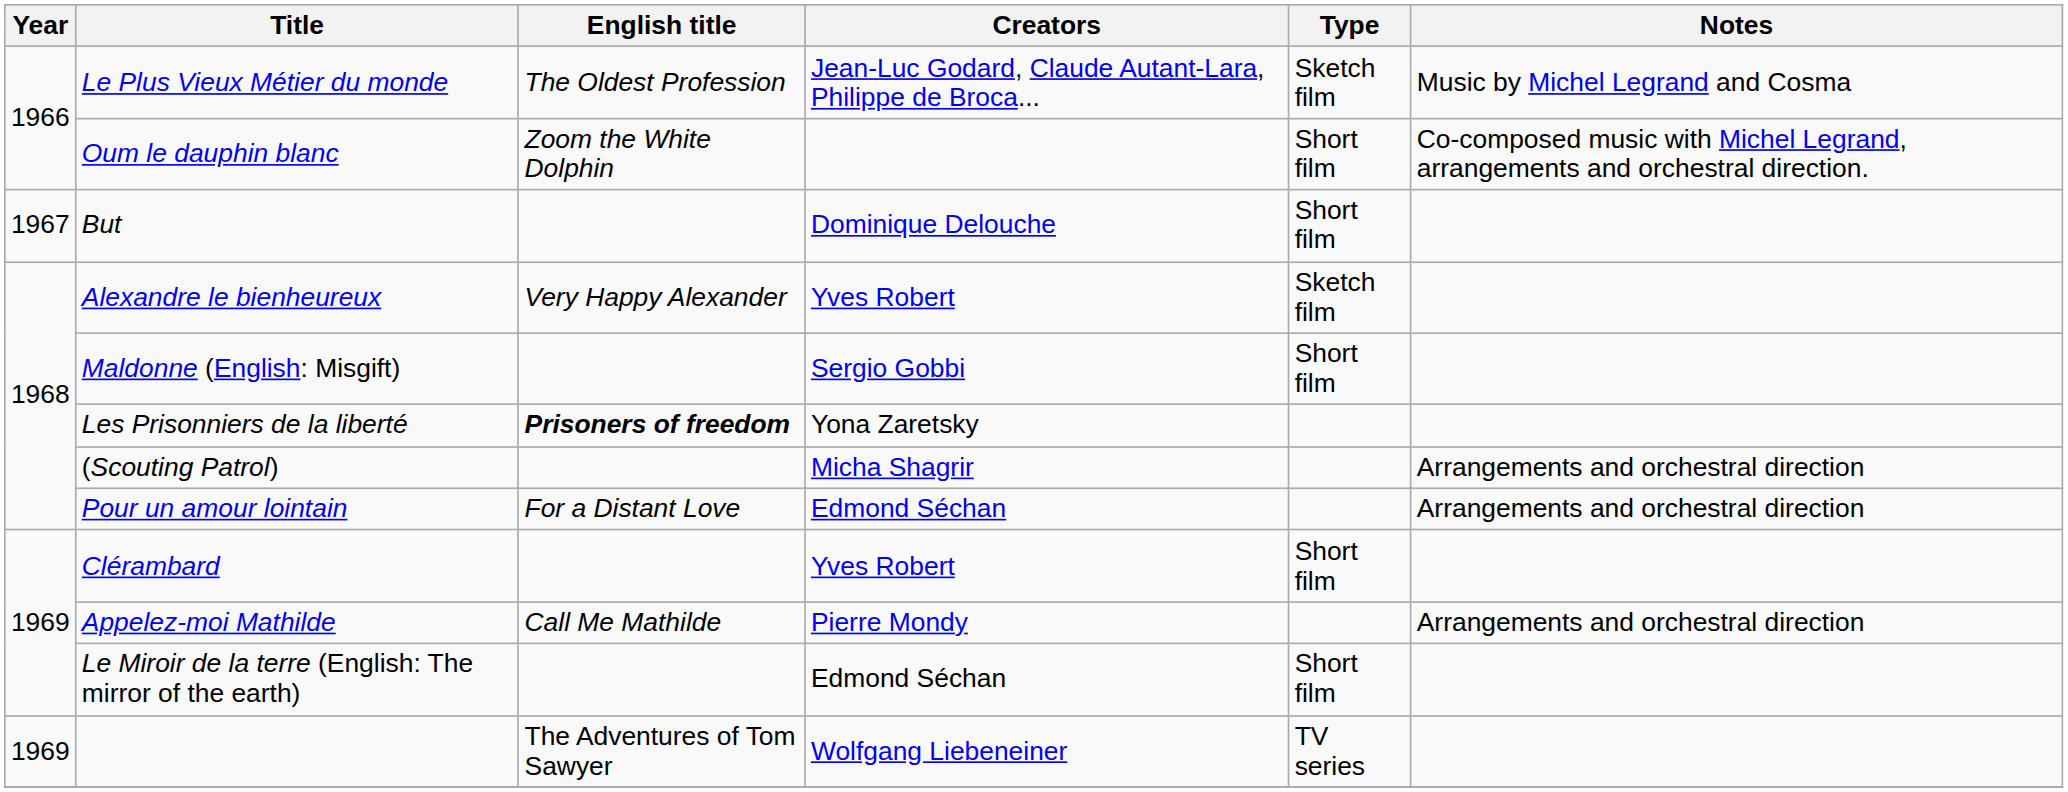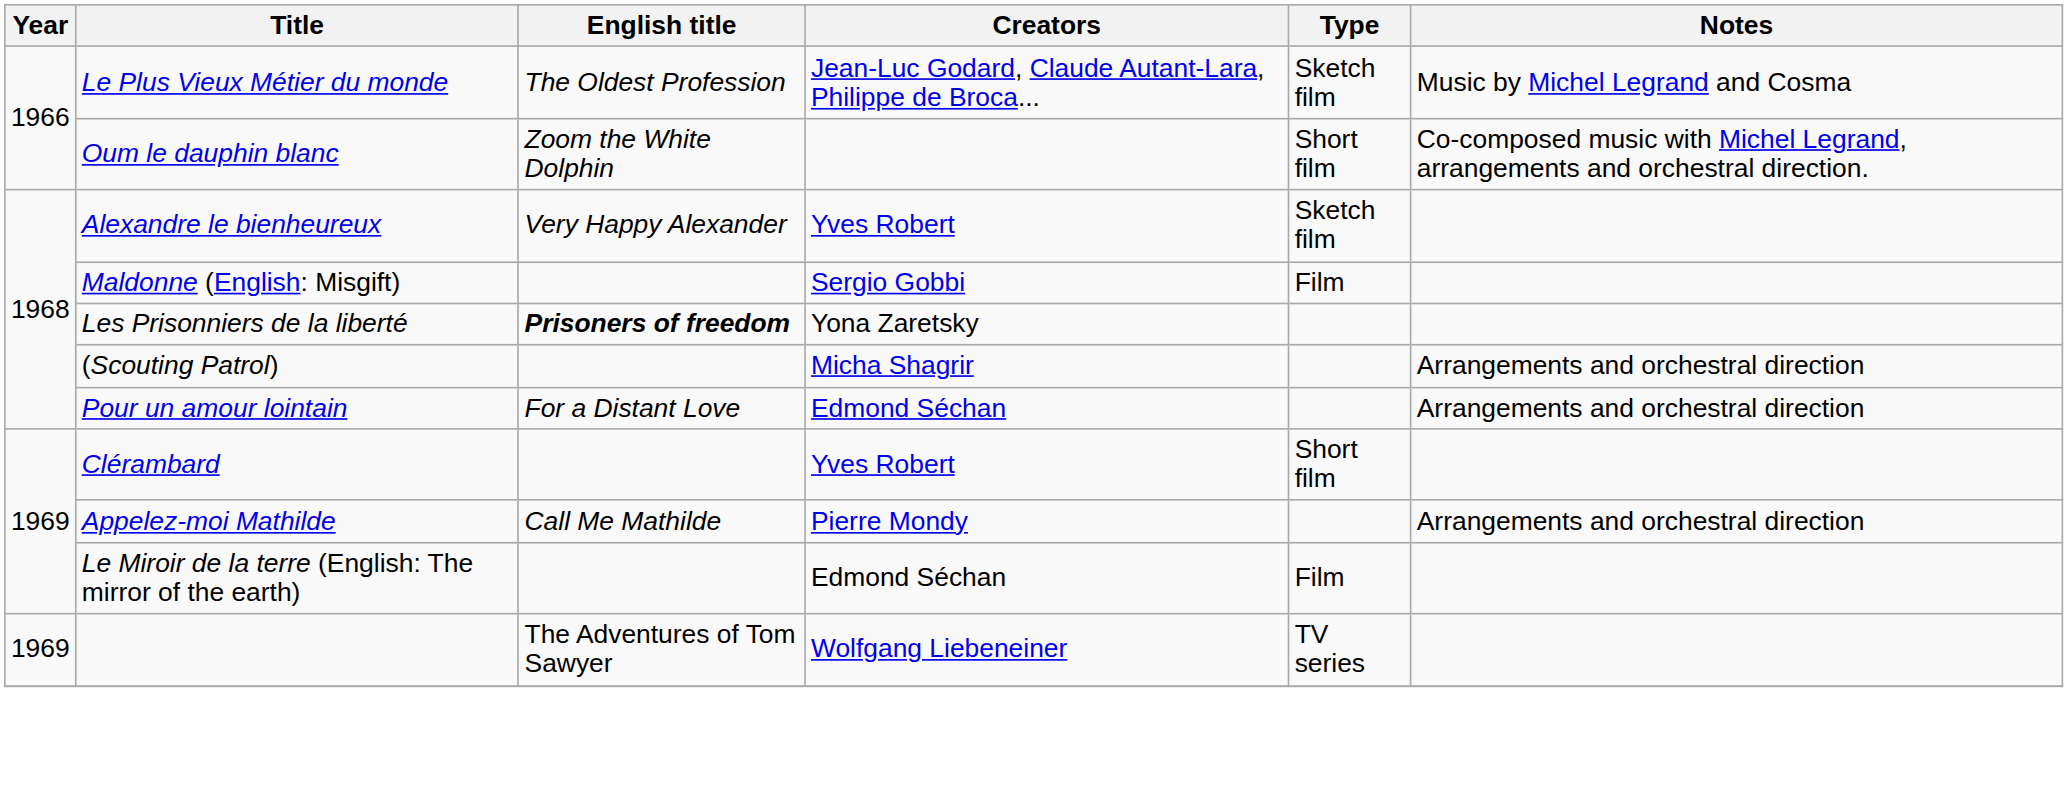 <table class="wikitable sortable">
 <tr>
 <th>Year</th>
 <th>Title</th>
 <th>English title</th>
 <th>Creators</th>
 <th>Type</th>
 <th>Notes</th>
 </tr>
 <tr>
 <td rowspan="2">1966</td>
 <td><em><a href='#'>Le Plus Vieux Métier du monde</a></em></td>
 <td><em>The Oldest Profession</em></td>
 <td><a href='#'>Jean-Luc Godard</a>, <a href='#'>Claude Autant-Lara</a>, <a href='#'>Philippe de Broca</a>...</td>
 <td>Sketch film</td>
 <td>Music by <a href='#'>Michel Legrand</a> and Cosma</td>
 </tr>
 <tr>
 <td><em><a href='#'>Oum le dauphin blanc</a></em></td>
 <td><em>Zoom the White Dolphin</em></td>
 <td></td>
 <td>Short film</td>
 <td>Co-composed music with <a href='#'>Michel Legrand</a>, arrangements and orchestral direction.</td>
 </tr>
 <tr>
-<td>1967</td>
-<td><em>But</em></td>
-<td></td>
-<td><a href='#'>Dominique Delouche</a></td>
-<td>Short film</td>
-<td></td>
-</tr>
-<tr>
 <td rowspan="5">1968</td>
 <td><em><a href='#'>Alexandre le bienheureux</a></em></td>
 <td><em>Very Happy Alexander</em></td>
 <td><a href='#'>Yves Robert</a></td>
 <td>Sketch film</td>
 <td></td>
 </tr>
 <tr>
 <td><em><a href='#'>Maldonne</a></em> (<a href='#'>English</a>: Misgift)</td>
 <td></td>
 <td><a href='#'>Sergio Gobbi</a></td>
-<td>Short film</td>
+<td>Film</td>
 <td></td>
 </tr>
 <tr>
 <td><em>Les Prisonniers de la liberté</em></td>
 <td><strong><em>Prisoners of freedom</em></strong></td>
 <td>Yona Zaretsky</td>
 <td></td>
 <td></td>
 </tr>
 <tr>
 <td><em></em> (<em>Scouting Patrol</em>)</td>
 <td></td>
 <td><a href='#'>Micha Shagrir</a></td>
 <td></td>
 <td>Arrangements and orchestral direction</td>
 </tr>
 <tr>
 <td><em><a href='#'>Pour un amour lointain</a></em></td>
 <td><em>For a Distant Love</em></td>
 <td><a href='#'>Edmond Séchan</a></td>
 <td></td>
 <td>Arrangements and orchestral direction</td>
 </tr>
 <tr>
 <td rowspan="3">1969</td>
 <td><em><a href='#'>Clérambard</a></em></td>
 <td></td>
 <td><a href='#'>Yves Robert</a></td>
 <td>Short film</td>
 <td></td>
 </tr>
 <tr>
 <td><em><a href='#'>Appelez-moi Mathilde</a></em></td>
 <td><em>Call Me Mathilde</em></td>
 <td><a href='#'>Pierre Mondy</a></td>
 <td></td>
 <td>Arrangements and orchestral direction</td>
 </tr>
 <tr>
 <td><em>Le Miroir de la terre</em> (English: The mirror of the earth)</td>
 <td></td>
 <td>Edmond Séchan</td>
-<td>Short film</td>
+<td>Film</td>
 <td></td>
 </tr>
 <tr>
 <td>1969</td>
 <td><em></em></td>
 <td>The Adventures of Tom Sawyer</td>
 <td><a href='#'>Wolfgang Liebeneiner</a></td>
 <td>TV series</td>
 <td></td>
 </tr>
 <tr>
 </tr>
 </table>
